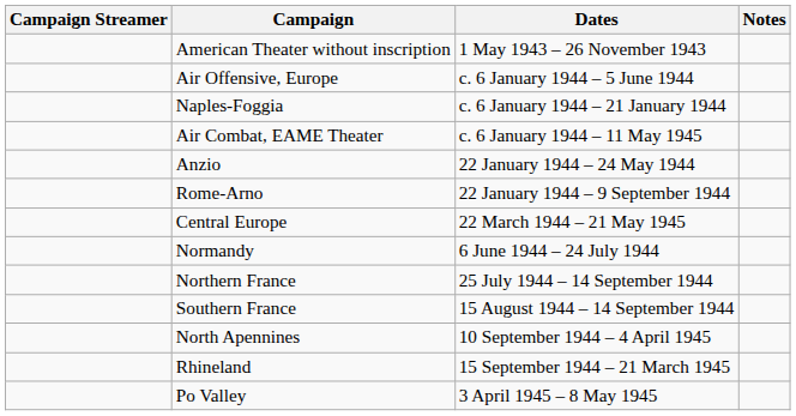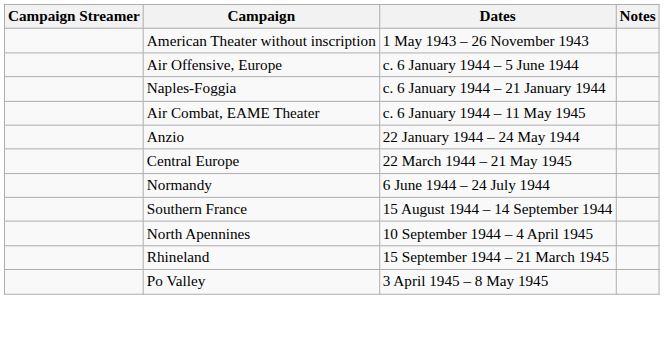 <table class="wikitable">
 <tr style="background:#efefef;">
 <th>Campaign Streamer</th>
 <th>Campaign</th>
 <th>Dates</th>
 <th>Notes</th>
 </tr>
 <tr>
 <td></td>
 <td>American Theater without inscription</td>
 <td>1 May 1943 – 26 November 1943</td>
 <td></td>
 </tr>
 <tr>
 <td></td>
 <td>Air Offensive, Europe</td>
 <td>c. 6 January 1944 – 5 June 1944</td>
 <td></td>
 </tr>
 <tr>
 <td></td>
 <td>Naples-Foggia</td>
 <td>c. 6 January 1944 – 21 January 1944</td>
 <td></td>
 </tr>
 <tr>
 <td></td>
 <td>Air Combat, EAME Theater</td>
 <td>c. 6 January 1944 – 11 May 1945</td>
 <td></td>
 </tr>
 <tr>
 <td></td>
 <td>Anzio</td>
 <td>22 January 1944 – 24 May 1944</td>
 <td></td>
 </tr>
 <tr>
 <td></td>
-<td>Rome-Arno</td>
-<td>22 January 1944 – 9 September 1944</td>
-<td></td>
-</tr>
-<tr>
-<td></td>
 <td>Central Europe</td>
 <td>22 March 1944 – 21 May 1945</td>
 <td></td>
 </tr>
 <tr>
 <td></td>
 <td>Normandy</td>
 <td>6 June 1944 – 24 July 1944</td>
-<td></td>
-</tr>
-<tr>
-<td></td>
-<td>Northern France</td>
-<td>25 July 1944 – 14 September 1944</td>
 <td></td>
 </tr>
 <tr>
 <td></td>
 <td>Southern France</td>
 <td>15 August 1944 – 14 September 1944</td>
 <td></td>
 </tr>
 <tr>
 <td></td>
 <td>North Apennines</td>
 <td>10 September 1944 – 4 April 1945</td>
 <td></td>
 </tr>
 <tr>
 <td></td>
 <td>Rhineland</td>
 <td>15 September 1944 – 21 March 1945</td>
 <td></td>
 </tr>
 <tr>
 <td></td>
 <td>Po Valley</td>
 <td>3 April 1945 – 8 May 1945</td>
 <td></td>
 </tr>
 </table>
